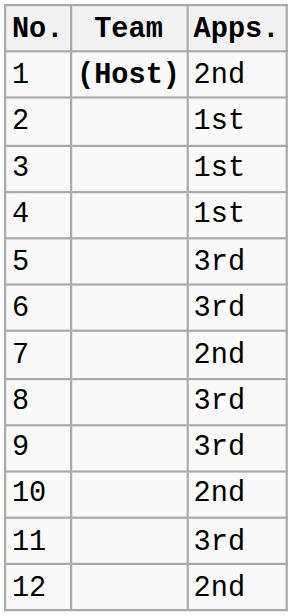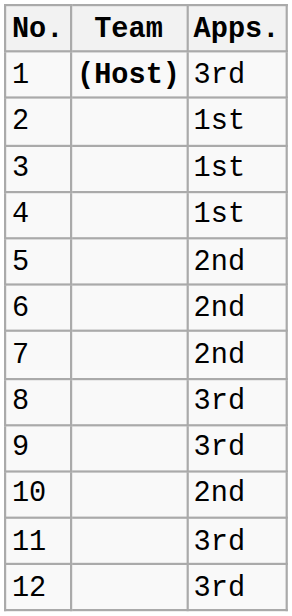 <table class="wikitable sortable">
 <tr>
 <th>No.</th>
 <th>Team</th>
 <th>Apps.</th>
 </tr>
 <tr>
 <td>1</td>
 <td> <strong>(Host)</strong></td>
-<td>2nd</td>
+<td>3rd</td>
 </tr>
 <tr>
 <td>2</td>
 <td></td>
 <td>1st</td>
 </tr>
 <tr>
 <td>3</td>
 <td></td>
 <td>1st</td>
 </tr>
 <tr>
 <td>4</td>
 <td></td>
 <td>1st</td>
 </tr>
 <tr>
 <td>5</td>
 <td></td>
-<td>3rd</td>
+<td>2nd</td>
 </tr>
 <tr>
 <td>6</td>
 <td></td>
-<td>3rd</td>
+<td>2nd</td>
 </tr>
 <tr>
 <td>7</td>
 <td></td>
 <td>2nd</td>
 </tr>
 <tr>
 <td>8</td>
 <td></td>
 <td>3rd</td>
 </tr>
 <tr>
 <td>9</td>
 <td></td>
 <td>3rd</td>
 </tr>
 <tr>
 <td>10</td>
 <td></td>
 <td>2nd</td>
 </tr>
 <tr>
 <td>11</td>
 <td></td>
 <td>3rd</td>
 </tr>
 <tr>
 <td>12</td>
 <td></td>
-<td>2nd</td>
+<td>3rd</td>
 </tr>
 </table>
